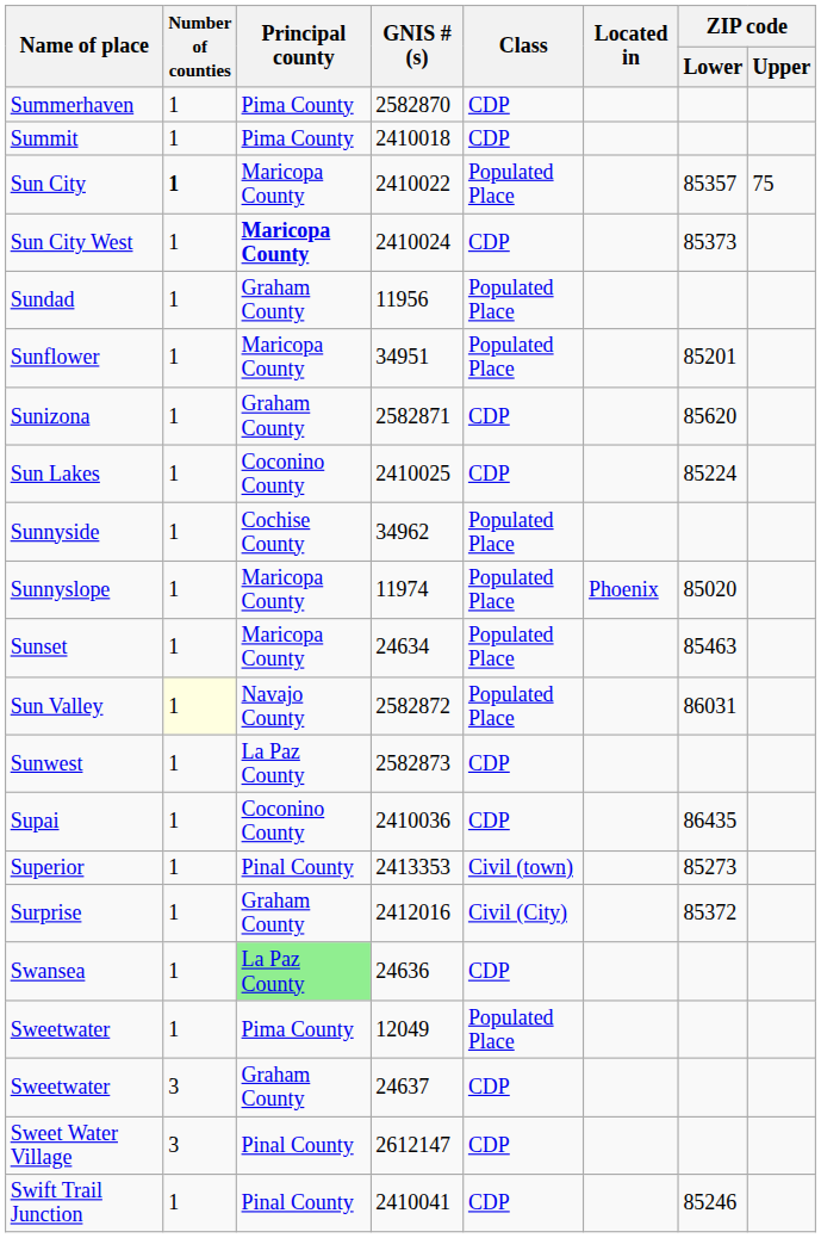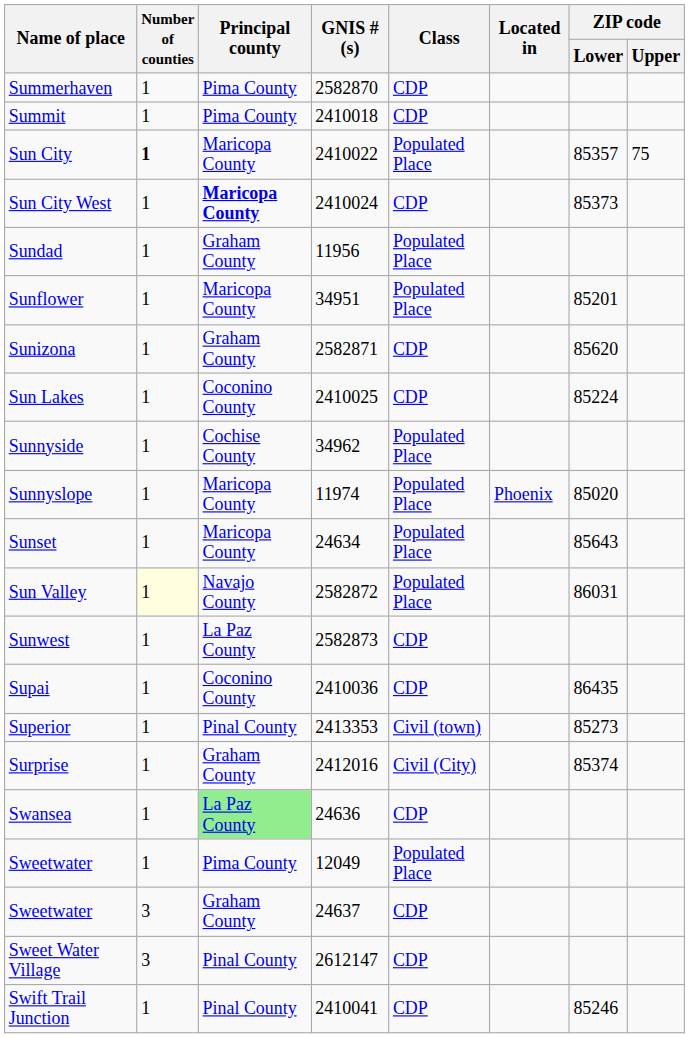 <table class="wikitable sortable">
 <tr>
 <th rowspan=2>Name of place</th>
 <th rowspan=2><small>Number <br>of<br>counties</small></th>
 <th rowspan=2>Principal <br> county</th>
 <th rowspan=2>GNIS #(s)</th>
 <th rowspan=2>Class</th>
 <th rowspan=2>Located in</th>
 <th colspan=2>ZIP code</th>
 </tr>
 <tr>
 <th>Lower</th>
 <th>Upper</th>
 </tr>
 <tr>
 <td><a href='#'>Summerhaven</a></td>
 <td>1</td>
 <td><a href='#'>Pima County</a></td>
 <td>2582870</td>
 <td><a href='#'>CDP</a></td>
 <td></td>
 <td></td>
 <td></td>
 </tr>
 <tr>
 <td><a href='#'>Summit</a></td>
 <td>1</td>
 <td><a href='#'>Pima County</a></td>
 <td>2410018</td>
 <td><a href='#'>CDP</a></td>
 <td></td>
 <td></td>
 <td></td>
 </tr>
 <tr>
 <td><a href='#'>Sun City</a></td>
 <td><strong>1</strong></td>
 <td><a href='#'>Maricopa County</a></td>
 <td>2410022</td>
 <td><a href='#'>Populated Place</a></td>
 <td></td>
 <td>85357</td>
 <td>75</td>
 </tr>
 <tr>
 <td><a href='#'>Sun City West</a></td>
 <td>1</td>
 <td><strong><a href='#'>Maricopa County</a></strong></td>
 <td>2410024</td>
 <td><a href='#'>CDP</a></td>
 <td></td>
 <td>85373</td>
 <td></td>
 </tr>
 <tr>
 <td><a href='#'>Sundad</a></td>
 <td>1</td>
 <td><a href='#'>Graham County</a></td>
 <td>11956</td>
 <td><a href='#'>Populated Place</a></td>
 <td></td>
 <td></td>
 <td></td>
 </tr>
 <tr>
 <td><a href='#'>Sunflower</a></td>
 <td>1</td>
 <td><a href='#'>Maricopa County</a></td>
 <td>34951</td>
 <td><a href='#'>Populated Place</a></td>
 <td></td>
 <td>85201</td>
 <td></td>
 </tr>
 <tr>
 <td><a href='#'>Sunizona</a></td>
 <td>1</td>
 <td><a href='#'>Graham County</a></td>
 <td>2582871</td>
 <td><a href='#'>CDP</a></td>
 <td></td>
 <td>85620</td>
 <td></td>
 </tr>
 <tr>
 <td><a href='#'>Sun Lakes</a></td>
 <td>1</td>
 <td><a href='#'>Coconino County</a></td>
 <td>2410025</td>
 <td><a href='#'>CDP</a></td>
 <td></td>
 <td>85224</td>
 <td></td>
 </tr>
 <tr>
 <td><a href='#'>Sunnyside</a></td>
 <td>1</td>
 <td><a href='#'>Cochise County</a></td>
 <td>34962</td>
 <td><a href='#'>Populated Place</a></td>
 <td></td>
 <td></td>
 <td></td>
 </tr>
 <tr>
 <td><a href='#'>Sunnyslope</a></td>
 <td>1</td>
 <td><a href='#'>Maricopa County</a></td>
 <td>11974</td>
 <td><a href='#'>Populated Place</a></td>
 <td><a href='#'>Phoenix</a></td>
 <td>85020</td>
 <td></td>
 </tr>
 <tr>
 <td><a href='#'>Sunset</a></td>
 <td>1</td>
 <td><a href='#'>Maricopa County</a></td>
 <td>24634</td>
 <td><a href='#'>Populated Place</a></td>
 <td></td>
-<td>85463</td>
+<td>85643</td>
 <td></td>
 </tr>
 <tr>
 <td><a href='#'>Sun Valley</a></td>
 <td style="background: lightyellow;">1</td>
 <td><a href='#'>Navajo County</a></td>
 <td>2582872</td>
 <td><a href='#'>Populated Place</a></td>
 <td></td>
 <td>86031</td>
 <td></td>
 </tr>
 <tr>
 <td><a href='#'>Sunwest</a></td>
 <td>1</td>
 <td><a href='#'>La Paz County</a></td>
 <td>2582873</td>
 <td><a href='#'>CDP</a></td>
 <td></td>
 <td></td>
 <td></td>
 </tr>
 <tr>
 <td><a href='#'>Supai</a></td>
 <td>1</td>
 <td><a href='#'>Coconino County</a></td>
 <td>2410036</td>
 <td><a href='#'>CDP</a></td>
 <td></td>
 <td>86435</td>
 <td></td>
 </tr>
 <tr>
 <td><a href='#'>Superior</a></td>
 <td>1</td>
 <td><a href='#'>Pinal County</a></td>
 <td>2413353</td>
 <td><a href='#'>Civil (town)</a></td>
 <td></td>
 <td>85273</td>
 <td></td>
 </tr>
 <tr>
 <td><a href='#'>Surprise</a></td>
 <td>1</td>
 <td><a href='#'>Graham County</a></td>
 <td>2412016</td>
 <td><a href='#'>Civil (City)</a></td>
 <td></td>
-<td>85372</td>
+<td>85374</td>
 <td></td>
 </tr>
 <tr>
 <td><a href='#'>Swansea</a></td>
 <td>1</td>
 <td style="background: lightgreen;"><a href='#'>La Paz County</a></td>
 <td>24636</td>
 <td><a href='#'>CDP</a></td>
 <td></td>
 <td></td>
 <td></td>
 </tr>
 <tr>
 <td><a href='#'>Sweetwater</a></td>
 <td>1</td>
 <td><a href='#'>Pima County</a></td>
 <td>12049</td>
 <td><a href='#'>Populated Place</a></td>
 <td></td>
 <td></td>
 <td></td>
 </tr>
 <tr>
 <td><a href='#'>Sweetwater</a></td>
 <td>3</td>
 <td><a href='#'>Graham County</a></td>
 <td>24637</td>
 <td><a href='#'>CDP</a></td>
 <td></td>
 <td></td>
 <td></td>
 </tr>
 <tr>
 <td><a href='#'>Sweet Water Village</a></td>
 <td>3</td>
 <td><a href='#'>Pinal County</a></td>
 <td>2612147</td>
 <td><a href='#'>CDP</a></td>
 <td></td>
 <td></td>
 <td></td>
 </tr>
 <tr>
 <td><a href='#'>Swift Trail Junction</a></td>
 <td>1</td>
 <td><a href='#'>Pinal County</a></td>
 <td>2410041</td>
 <td><a href='#'>CDP</a></td>
 <td></td>
 <td>85246</td>
 <td></td>
 </tr>
 </table>
